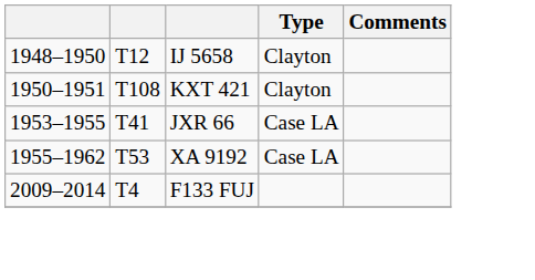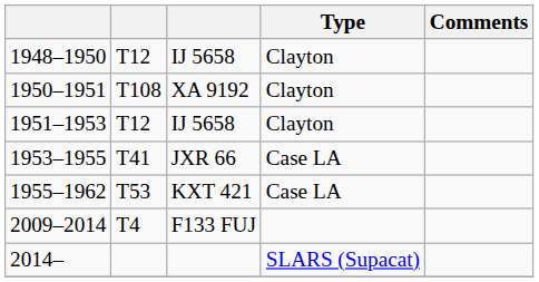 <table class="wikitable">
 <tr>
 <th></th>
 <th></th>
 <th></th>
 <th>Type</th>
 <th>Comments</th>
 </tr>
 <tr>
 <td>1948–1950</td>
 <td>T12</td>
 <td>IJ 5658</td>
 <td>Clayton</td>
 <td></td>
 </tr>
 <tr>
 <td>1950–1951</td>
 <td>T108</td>
-<td>KXT 421</td>
+<td>XA 9192</td>
+<td>Clayton</td>
+<td></td>
+</tr>
+<tr>
+<td>1951–1953</td>
+<td>T12</td>
+<td>IJ 5658</td>
 <td>Clayton</td>
 <td></td>
 </tr>
 <tr>
 <td>1953–1955</td>
 <td>T41</td>
 <td>JXR 66</td>
 <td>Case LA</td>
 <td></td>
 </tr>
 <tr>
 <td>1955–1962</td>
 <td>T53</td>
-<td>XA 9192</td>
+<td>KXT 421</td>
 <td>Case LA</td>
 <td></td>
 </tr>
 <tr>
 <td>2009–2014</td>
 <td>T4</td>
 <td>F133 FUJ</td>
 <td></td>
 <td></td>
 </tr>
 <tr>
+<td>2014–</td>
+<td></td>
+<td></td>
+<td><a href='#'>SLARS (Supacat)</a></td>
+<td></td>
+</tr>
+<tr>
 </tr>
 </table>
